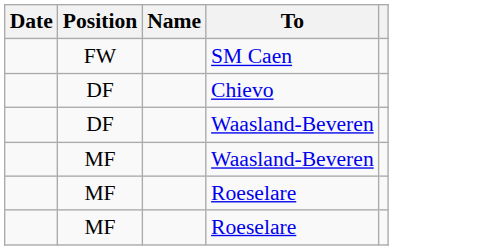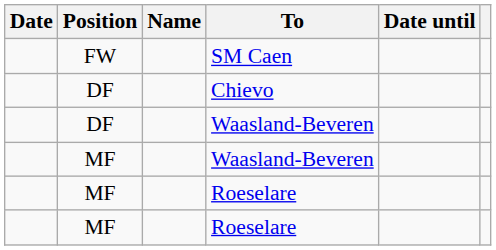 <table class="wikitable sortable">
 <tr>
 <th>Date</th>
 <th>Position</th>
 <th>Name</th>
 <th>To</th>
+<th>Date until</th>
 <th class="unsortable"></th>
 </tr>
 <tr>
 <td></td>
 <td align="center">FW</td>
 <td></td>
 <td><a href='#'>SM Caen</a></td>
 <td></td>
+<td></td>
 </tr>
 <tr>
 <td></td>
 <td align="center">DF</td>
 <td></td>
 <td><a href='#'>Chievo</a></td>
+<td></td>
 <td></td>
 </tr>
 <tr>
 <td></td>
 <td align="center">DF</td>
 <td></td>
 <td><a href='#'>Waasland-Beveren</a></td>
 <td></td>
+<td></td>
 </tr>
 <tr>
 <td></td>
 <td align="center">MF</td>
 <td></td>
 <td><a href='#'>Waasland-Beveren</a></td>
+<td></td>
 <td></td>
 </tr>
 <tr>
 <td></td>
 <td align="center">MF</td>
 <td></td>
 <td><a href='#'>Roeselare</a></td>
 <td></td>
+<td></td>
 </tr>
 <tr>
 <td></td>
 <td align="center">MF</td>
 <td></td>
 <td><a href='#'>Roeselare</a></td>
 <td></td>
+<td></td>
 </tr>
 </table>
